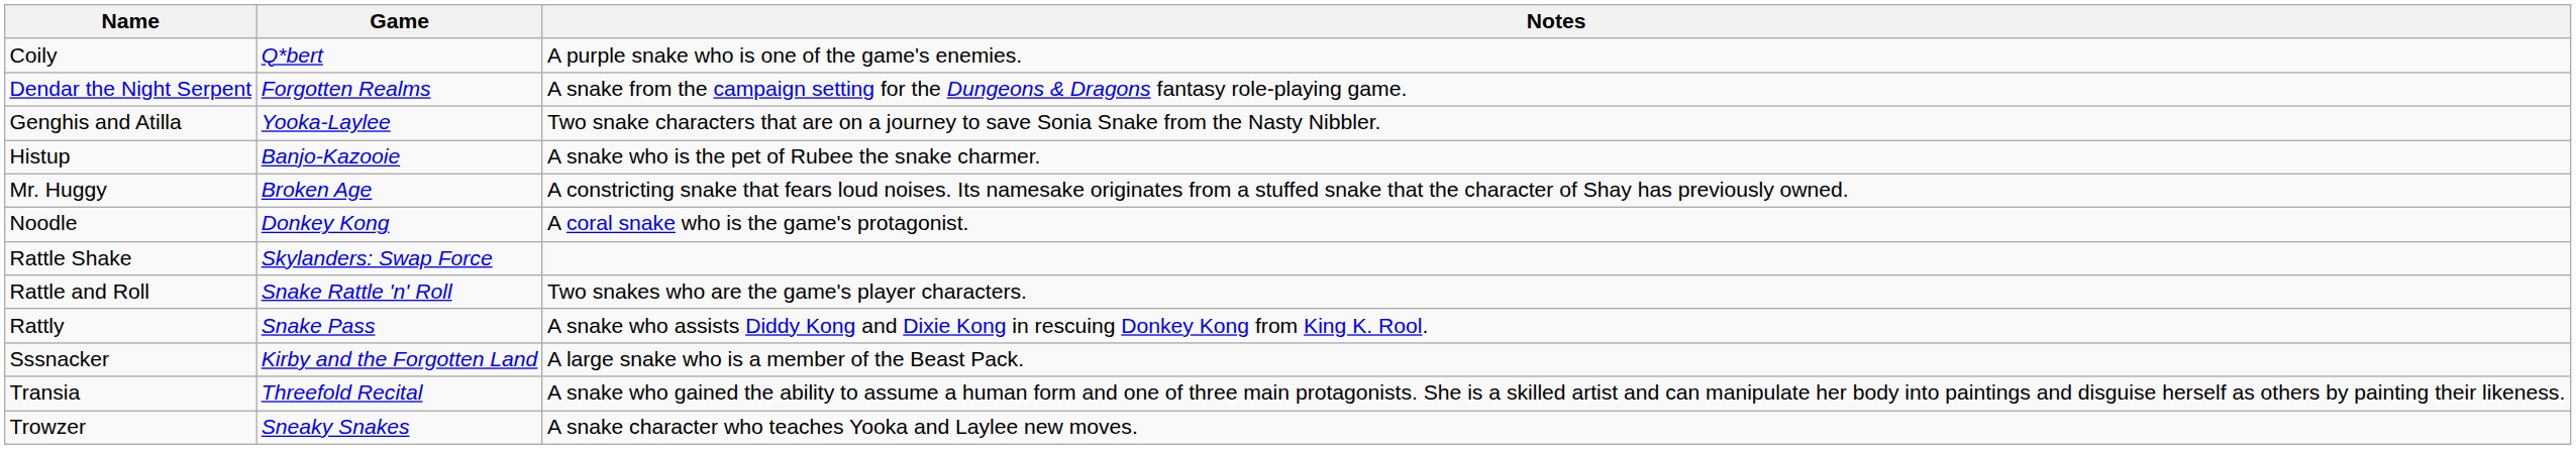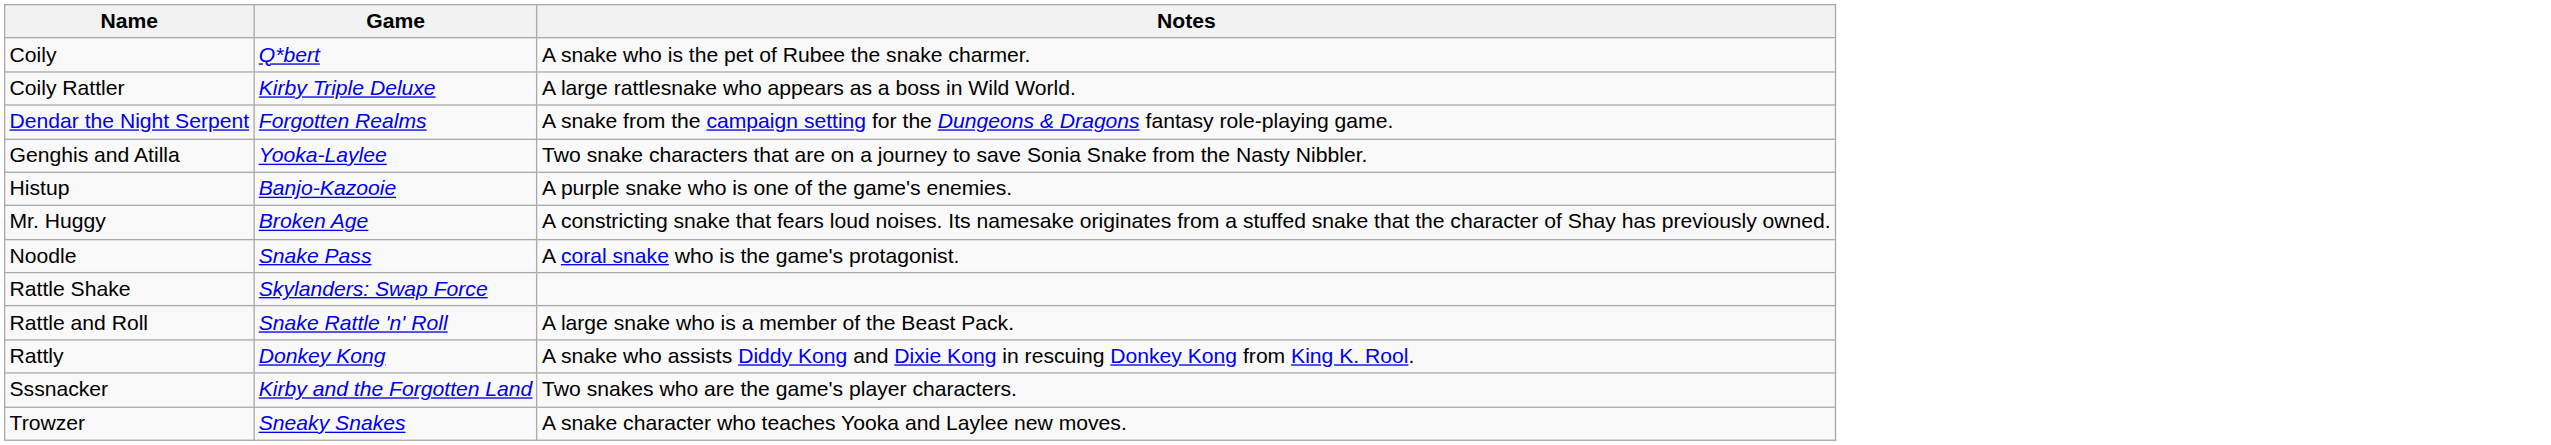 <table class="wikitable sortable">
 <tr>
 <th>Name</th>
 <th>Game</th>
 <th>Notes</th>
 </tr>
 <tr>
 <td>Coily</td>
 <td><em><a href='#'>Q*bert</a></em></td>
-<td>A purple snake who is one of the game's enemies.</td>
+<td>A snake who is the pet of Rubee the snake charmer.</td>
+</tr>
+<tr>
+<td>Coily Rattler</td>
+<td><a href='#'><em>Kirby Triple Deluxe</em></a></td>
+<td>A large rattlesnake who appears as a boss in Wild World.</td>
 </tr>
 <tr>
 <td><a href='#'>Dendar the Night Serpent</a></td>
 <td><em><a href='#'>Forgotten Realms</a></em></td>
 <td>A snake from the <a href='#'>campaign setting</a> for the <em><a href='#'>Dungeons & Dragons</a></em> fantasy role-playing game.</td>
 </tr>
 <tr>
 <td>Genghis and Atilla</td>
 <td><em><a href='#'>Yooka-Laylee</a></em></td>
 <td>Two snake characters that are on a journey to save Sonia Snake from the Nasty Nibbler.</td>
 </tr>
 <tr>
 <td>Histup</td>
 <td><em><a href='#'>Banjo-Kazooie</a></em></td>
-<td>A snake who is the pet of Rubee the snake charmer.</td>
+<td>A purple snake who is one of the game's enemies.</td>
 </tr>
 <tr>
 <td>Mr. Huggy</td>
 <td><em><a href='#'>Broken Age</a></em></td>
 <td>A constricting snake that fears loud noises. Its namesake originates from a stuffed snake that the character of Shay has previously owned.</td>
 </tr>
 <tr>
 <td>Noodle</td>
-<td><em><a href='#'>Donkey Kong</a></em></td>
+<td><em><a href='#'>Snake Pass</a></em></td>
 <td>A <a href='#'>coral snake</a> who is the game's protagonist.</td>
 </tr>
 <tr>
 <td>Rattle Shake</td>
 <td><em><a href='#'>Skylanders: Swap Force</a></em></td>
 <td></td>
 </tr>
 <tr>
 <td>Rattle and Roll</td>
 <td><em><a href='#'>Snake Rattle 'n' Roll</a></em></td>
-<td>Two snakes who are the game's player characters.</td>
+<td>A large snake who is a member of the Beast Pack.</td>
 </tr>
 <tr>
 <td>Rattly</td>
-<td><em><a href='#'>Snake Pass</a></em></td>
+<td><em><a href='#'>Donkey Kong</a></em></td>
 <td>A snake who assists <a href='#'>Diddy Kong</a> and <a href='#'>Dixie Kong</a> in rescuing <a href='#'>Donkey Kong</a> from <a href='#'>King K. Rool</a>.</td>
 </tr>
 <tr>
 <td>Sssnacker</td>
 <td><em><a href='#'>Kirby and the Forgotten Land</a></em></td>
-<td>A large snake who is a member of the Beast Pack.</td>
-</tr>
-<tr>
-<td>Transia</td>
-<td><em><a href='#'>Threefold Recital</a></em></td>
-<td>A snake who gained the ability to assume a human form and one of three main protagonists. She is a skilled artist and can manipulate her body into paintings and disguise herself as others by painting their likeness.</td>
+<td>Two snakes who are the game's player characters.</td>
 </tr>
 <tr>
 <td>Trowzer</td>
 <td><em><a href='#'>Sneaky Snakes</a></em></td>
 <td>A snake character who teaches Yooka and Laylee new moves.</td>
 </tr>
 </table>
